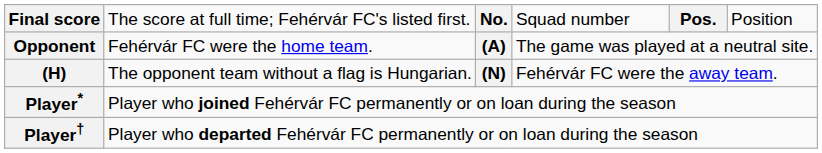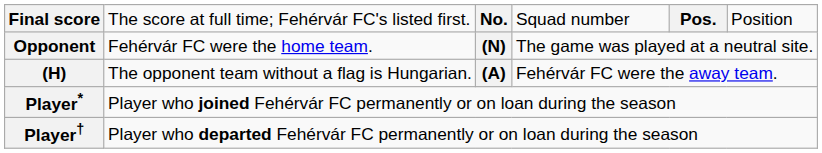 <table class="wikitable" style="font-size:95%;">
 <tr>
 <th>Final score</th>
 <td>The score at full time; Fehérvár FC's listed first.</td>
 <th>No.</th>
 <td>Squad number</td>
 <th>Pos.</th>
 <td>Position</td>
 </tr>
 <tr>
 <th>Opponent</th>
 <td>Fehérvár FC were the <a href='#'>home team</a>.</td>
-<th>(A)</th>
+<th>(N)</th>
 <td colspan="3">The game was played at a neutral site.</td>
 </tr>
 <tr>
 <th>(H)</th>
 <td>The opponent team without a flag is Hungarian.</td>
-<th>(N)</th>
+<th>(A)</th>
 <td colspan="3">Fehérvár FC were the <a href='#'>away team</a>.</td>
 </tr>
 <tr>
 <th>Player<sup>*</sup></th>
 <td colspan="5">Player who <strong>joined</strong> Fehérvár FC permanently or on loan during the season</td>
 </tr>
 <tr>
 <th>Player<sup>†</sup></th>
 <td colspan="5">Player who <strong>departed</strong> Fehérvár FC permanently or on loan during the season</td>
 </tr>
 </table>
